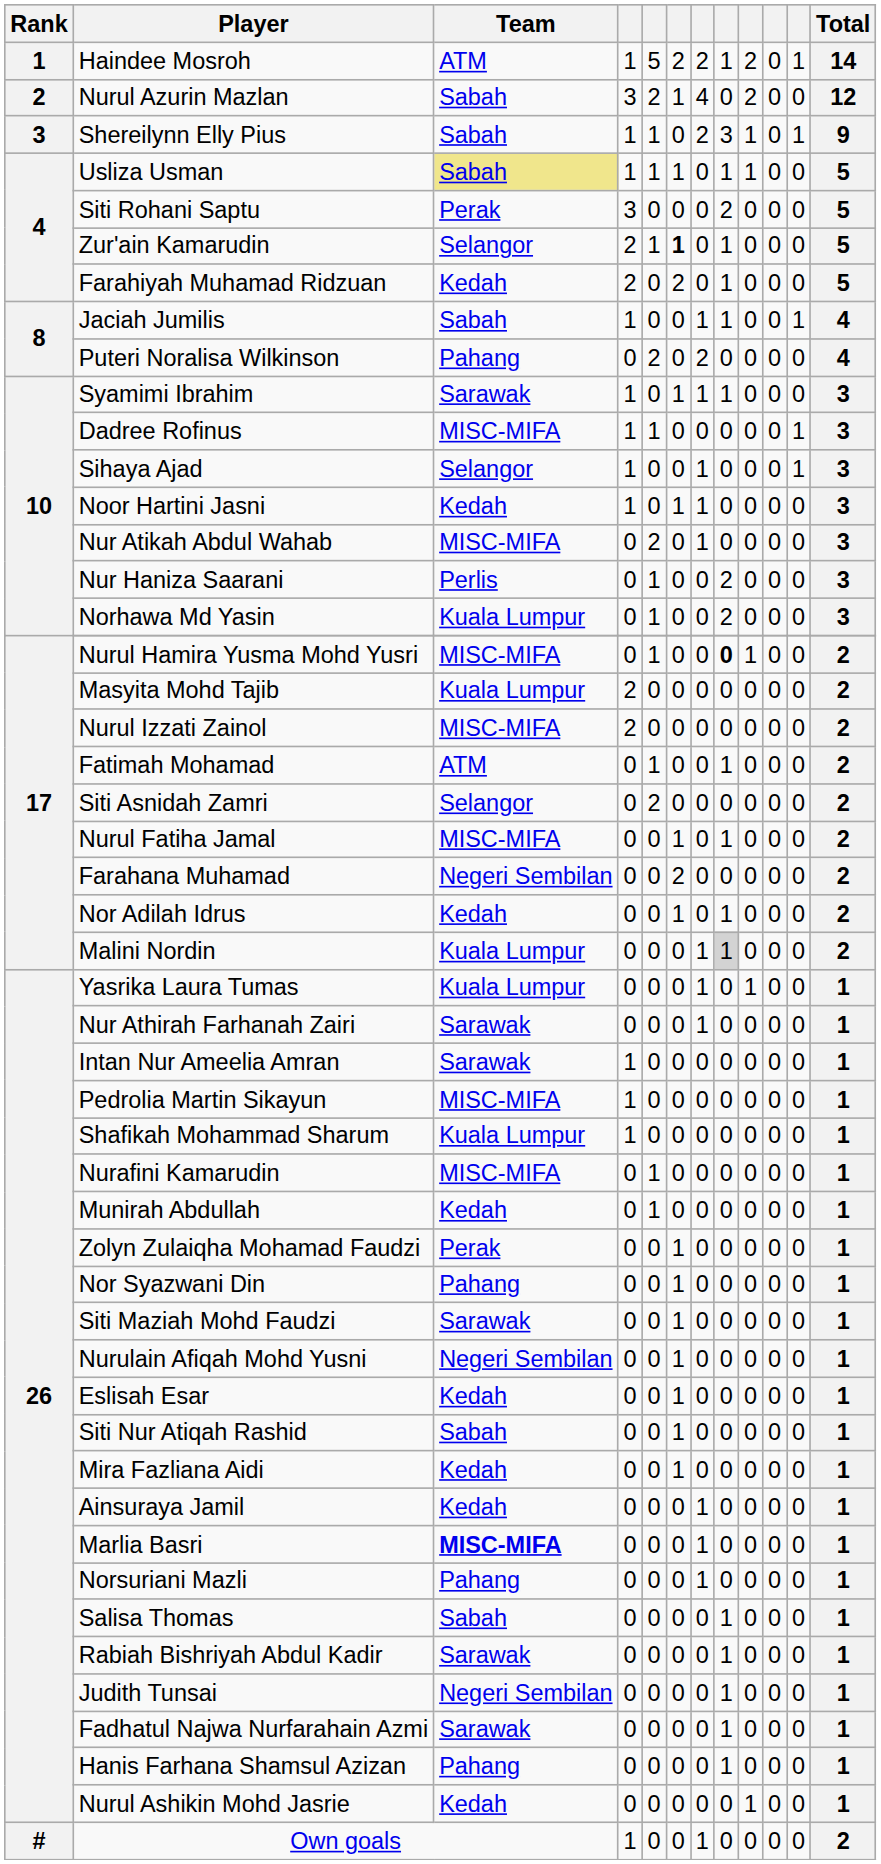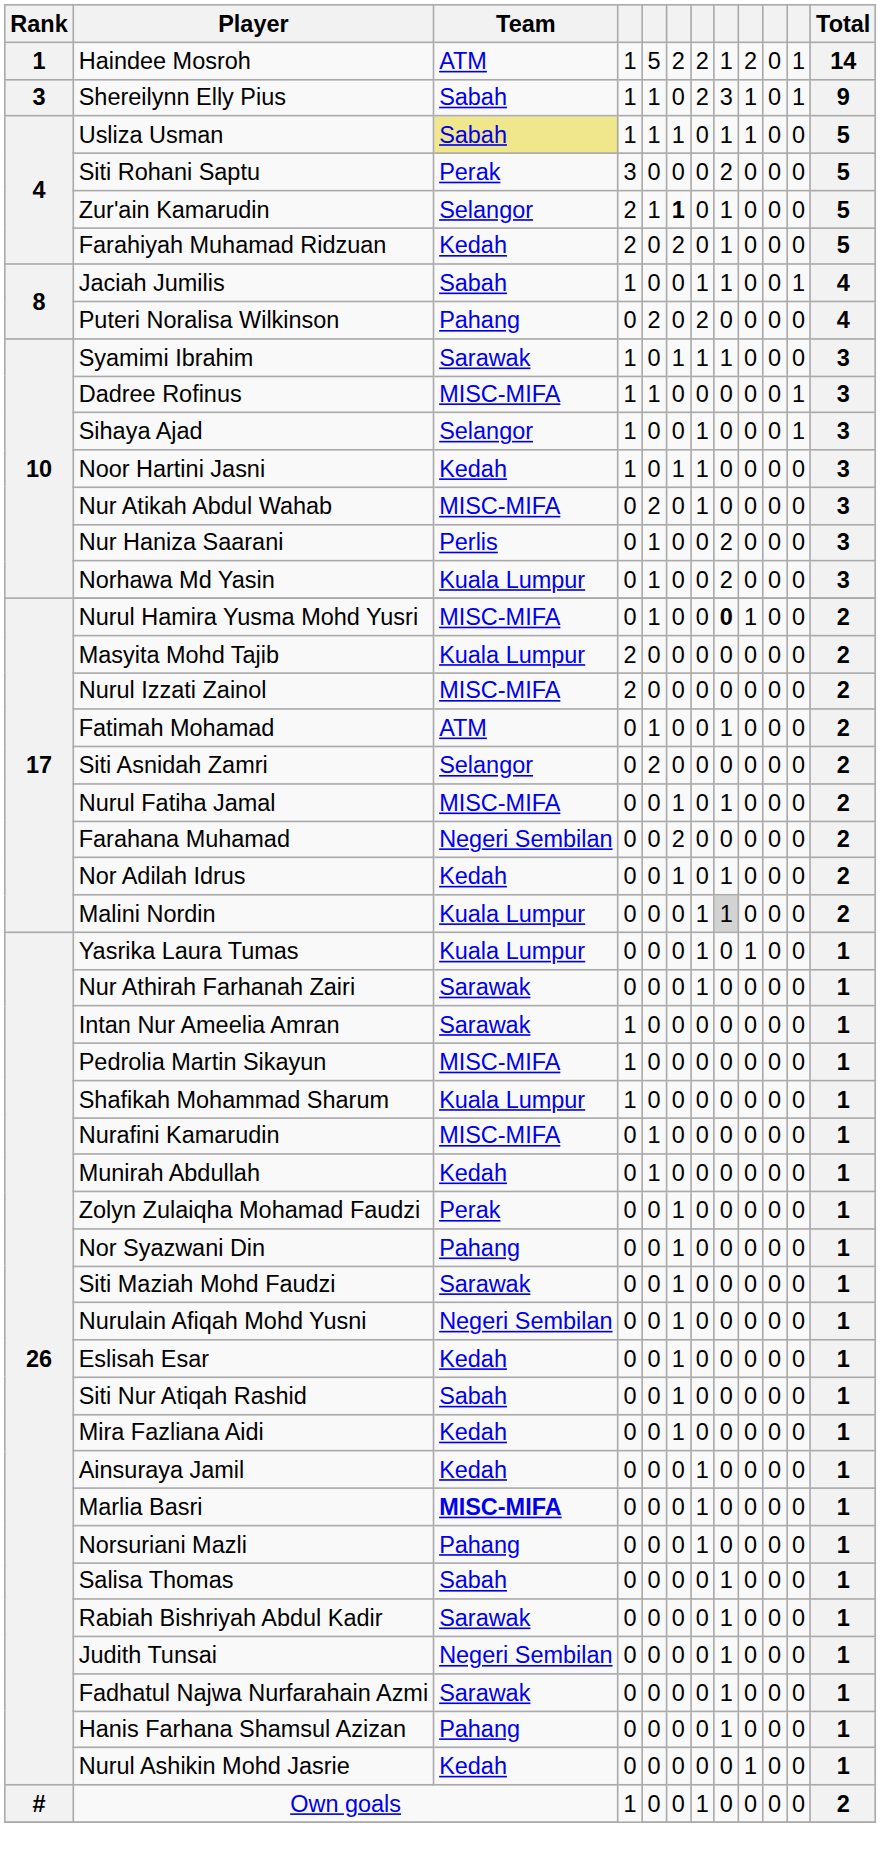 <table class="wikitable" style="text-align:center; font-size:90%">
 <tr>
 <th>Rank</th>
 <th>Player</th>
 <th>Team</th>
 <th></th>
 <th></th>
 <th></th>
 <th></th>
 <th></th>
 <th></th>
 <th></th>
 <th></th>
 <th>Total</th>
 </tr>
 <tr>
 <th>1</th>
 <td align=left>Haindee Mosroh</td>
 <td align=left> <a href='#'>ATM</a></td>
 <td>1</td>
 <td>5</td>
 <td>2</td>
 <td>2</td>
 <td>1</td>
 <td>2</td>
 <td>0</td>
 <td>1</td>
 <th>14</th>
-</tr>
-<tr>
-<th rowspan=1>2</th>
-<td align=left>Nurul Azurin Mazlan</td>
-<td align=left> <a href='#'>Sabah</a></td>
-<td>3</td>
-<td>2</td>
-<td>1</td>
-<td>4</td>
-<td>0</td>
-<td>2</td>
-<td>0</td>
-<td>0</td>
-<th>12</th>
 </tr>
 <tr>
 <th rowspan=1>3</th>
 <td align=left>Shereilynn Elly Pius</td>
 <td align=left> <a href='#'>Sabah</a></td>
 <td>1</td>
 <td>1</td>
 <td>0</td>
 <td>2</td>
 <td>3</td>
 <td>1</td>
 <td>0</td>
 <td>1</td>
 <th>9</th>
 </tr>
 <tr>
 <th rowspan=4>4</th>
 <td align=left>Usliza Usman</td>
 <td align=left style="background: khaki;"> <a href='#'>Sabah</a></td>
 <td>1</td>
 <td>1</td>
 <td>1</td>
 <td>0</td>
 <td>1</td>
 <td>1</td>
 <td>0</td>
 <td>0</td>
 <th>5</th>
 </tr>
 <tr>
 <td align=left>Siti Rohani Saptu</td>
 <td align=left> <a href='#'>Perak</a></td>
 <td>3</td>
 <td>0</td>
 <td>0</td>
 <td>0</td>
 <td>2</td>
 <td>0</td>
 <td>0</td>
 <td>0</td>
 <th>5</th>
 </tr>
 <tr>
 <td align=left>Zur'ain Kamarudin</td>
 <td align=left> <a href='#'>Selangor</a></td>
 <td>2</td>
 <td>1</td>
 <td><strong>1</strong></td>
 <td>0</td>
 <td>1</td>
 <td>0</td>
 <td>0</td>
 <td>0</td>
 <th>5</th>
 </tr>
 <tr>
 <td align=left>Farahiyah Muhamad Ridzuan</td>
 <td align=left> <a href='#'>Kedah</a></td>
 <td>2</td>
 <td>0</td>
 <td>2</td>
 <td>0</td>
 <td>1</td>
 <td>0</td>
 <td>0</td>
 <td>0</td>
 <th>5</th>
 </tr>
 <tr>
 <th rowspan=2>8</th>
 <td align=left>Jaciah Jumilis</td>
 <td align=left> <a href='#'>Sabah</a></td>
 <td>1</td>
 <td>0</td>
 <td>0</td>
 <td>1</td>
 <td>1</td>
 <td>0</td>
 <td>0</td>
 <td>1</td>
 <th>4</th>
 </tr>
 <tr>
 <td align=left>Puteri Noralisa Wilkinson</td>
 <td align=left> <a href='#'>Pahang</a></td>
 <td>0</td>
 <td>2</td>
 <td>0</td>
 <td>2</td>
 <td>0</td>
 <td>0</td>
 <td>0</td>
 <td>0</td>
 <th>4</th>
 </tr>
 <tr>
 <th rowspan=7>10</th>
 <td align=left>Syamimi Ibrahim</td>
 <td align=left> <a href='#'>Sarawak</a></td>
 <td>1</td>
 <td>0</td>
 <td>1</td>
 <td>1</td>
 <td>1</td>
 <td>0</td>
 <td>0</td>
 <td>0</td>
 <th>3</th>
 </tr>
 <tr>
 <td align=left>Dadree Rofinus</td>
 <td align=left> <a href='#'>MISC-MIFA</a></td>
 <td>1</td>
 <td>1</td>
 <td>0</td>
 <td>0</td>
 <td>0</td>
 <td>0</td>
 <td>0</td>
 <td>1</td>
 <th>3</th>
 </tr>
 <tr>
 <td align=left>Sihaya Ajad</td>
 <td align=left> <a href='#'>Selangor</a></td>
 <td>1</td>
 <td>0</td>
 <td>0</td>
 <td>1</td>
 <td>0</td>
 <td>0</td>
 <td>0</td>
 <td>1</td>
 <th>3</th>
 </tr>
 <tr>
 <td align=left>Noor Hartini Jasni</td>
 <td align=left> <a href='#'>Kedah</a></td>
 <td>1</td>
 <td>0</td>
 <td>1</td>
 <td>1</td>
 <td>0</td>
 <td>0</td>
 <td>0</td>
 <td>0</td>
 <th>3</th>
 </tr>
 <tr>
 <td align=left>Nur Atikah Abdul Wahab</td>
 <td align=left> <a href='#'>MISC-MIFA</a></td>
 <td>0</td>
 <td>2</td>
 <td>0</td>
 <td>1</td>
 <td>0</td>
 <td>0</td>
 <td>0</td>
 <td>0</td>
 <th>3</th>
 </tr>
 <tr>
 <td align=left>Nur Haniza Saarani</td>
 <td align=left> <a href='#'>Perlis</a></td>
 <td>0</td>
 <td>1</td>
 <td>0</td>
 <td>0</td>
 <td>2</td>
 <td>0</td>
 <td>0</td>
 <td>0</td>
 <th>3</th>
 </tr>
 <tr>
 <td align=left>Norhawa Md Yasin</td>
 <td align=left> <a href='#'>Kuala Lumpur</a></td>
 <td>0</td>
 <td>1</td>
 <td>0</td>
 <td>0</td>
 <td>2</td>
 <td>0</td>
 <td>0</td>
 <td>0</td>
 <th>3</th>
 </tr>
 <tr>
 <th rowspan=10>17</th>
 </tr>
 <tr>
 <td align=left>Nurul Hamira Yusma Mohd Yusri</td>
 <td align=left> <a href='#'>MISC-MIFA</a></td>
 <td>0</td>
 <td>1</td>
 <td>0</td>
 <td>0</td>
 <td><strong>0</strong></td>
 <td>1</td>
 <td>0</td>
 <td>0</td>
 <th>2</th>
 </tr>
 <tr>
 <td align=left>Masyita Mohd Tajib</td>
 <td align=left> <a href='#'>Kuala Lumpur</a></td>
 <td>2</td>
 <td>0</td>
 <td>0</td>
 <td>0</td>
 <td>0</td>
 <td>0</td>
 <td>0</td>
 <td>0</td>
 <th>2</th>
 </tr>
 <tr>
 <td align=left>Nurul Izzati Zainol</td>
 <td align=left> <a href='#'>MISC-MIFA</a></td>
 <td>2</td>
 <td>0</td>
 <td>0</td>
 <td>0</td>
 <td>0</td>
 <td>0</td>
 <td>0</td>
 <td>0</td>
 <th>2</th>
 </tr>
 <tr>
 <td align=left>Fatimah Mohamad</td>
 <td align=left> <a href='#'>ATM</a></td>
 <td>0</td>
 <td>1</td>
 <td>0</td>
 <td>0</td>
 <td>1</td>
 <td>0</td>
 <td>0</td>
 <td>0</td>
 <th>2</th>
 </tr>
 <tr>
 <td align=left>Siti Asnidah Zamri</td>
 <td align=left> <a href='#'>Selangor</a></td>
 <td>0</td>
 <td>2</td>
 <td>0</td>
 <td>0</td>
 <td>0</td>
 <td>0</td>
 <td>0</td>
 <td>0</td>
 <th>2</th>
 </tr>
 <tr>
 <td align=left>Nurul Fatiha Jamal</td>
 <td align=left> <a href='#'>MISC-MIFA</a></td>
 <td>0</td>
 <td>0</td>
 <td>1</td>
 <td>0</td>
 <td>1</td>
 <td>0</td>
 <td>0</td>
 <td>0</td>
 <th>2</th>
 </tr>
 <tr>
 <td align=left>Farahana Muhamad</td>
 <td align=left> <a href='#'>Negeri Sembilan</a></td>
 <td>0</td>
 <td>0</td>
 <td>2</td>
 <td>0</td>
 <td>0</td>
 <td>0</td>
 <td>0</td>
 <td>0</td>
 <th>2</th>
 </tr>
 <tr>
 <td align=left>Nor Adilah Idrus</td>
 <td align=left> <a href='#'>Kedah</a></td>
 <td>0</td>
 <td>0</td>
 <td>1</td>
 <td>0</td>
 <td>1</td>
 <td>0</td>
 <td>0</td>
 <td>0</td>
 <th>2</th>
 </tr>
 <tr>
 <td align=left>Malini Nordin</td>
 <td align=left> <a href='#'>Kuala Lumpur</a></td>
 <td>0</td>
 <td>0</td>
 <td>0</td>
 <td>1</td>
 <td style="background: lightgrey;">1</td>
 <td>0</td>
 <td>0</td>
 <td>0</td>
 <th>2</th>
 </tr>
 <tr>
 <th rowspan=23>26</th>
 <td align=left>Yasrika Laura Tumas</td>
 <td align=left> <a href='#'>Kuala Lumpur</a></td>
 <td>0</td>
 <td>0</td>
 <td>0</td>
 <td>1</td>
 <td>0</td>
 <td>1</td>
 <td>0</td>
 <td>0</td>
 <th>1</th>
 </tr>
 <tr>
 <td align=left>Nur Athirah Farhanah Zairi</td>
 <td align=left> <a href='#'>Sarawak</a></td>
 <td>0</td>
 <td>0</td>
 <td>0</td>
 <td>1</td>
 <td>0</td>
 <td>0</td>
 <td>0</td>
 <td>0</td>
 <th>1</th>
 </tr>
 <tr>
 <td align=left>Intan Nur Ameelia Amran</td>
 <td align=left> <a href='#'>Sarawak</a></td>
 <td>1</td>
 <td>0</td>
 <td>0</td>
 <td>0</td>
 <td>0</td>
 <td>0</td>
 <td>0</td>
 <td>0</td>
 <th>1</th>
 </tr>
 <tr>
 <td align=left>Pedrolia Martin Sikayun</td>
 <td align=left> <a href='#'>MISC-MIFA</a></td>
 <td>1</td>
 <td>0</td>
 <td>0</td>
 <td>0</td>
 <td>0</td>
 <td>0</td>
 <td>0</td>
 <td>0</td>
 <th>1</th>
 </tr>
 <tr>
 <td align=left>Shafikah Mohammad Sharum</td>
 <td align=left> <a href='#'>Kuala Lumpur</a></td>
 <td>1</td>
 <td>0</td>
 <td>0</td>
 <td>0</td>
 <td>0</td>
 <td>0</td>
 <td>0</td>
 <td>0</td>
 <th>1</th>
 </tr>
 <tr>
 <td align=left>Nurafini Kamarudin</td>
 <td align=left> <a href='#'>MISC-MIFA</a></td>
 <td>0</td>
 <td>1</td>
 <td>0</td>
 <td>0</td>
 <td>0</td>
 <td>0</td>
 <td>0</td>
 <td>0</td>
 <th>1</th>
 </tr>
 <tr>
 <td align=left>Munirah Abdullah</td>
 <td align=left> <a href='#'>Kedah</a></td>
 <td>0</td>
 <td>1</td>
 <td>0</td>
 <td>0</td>
 <td>0</td>
 <td>0</td>
 <td>0</td>
 <td>0</td>
 <th>1</th>
 </tr>
 <tr>
 <td align=left>Zolyn Zulaiqha Mohamad Faudzi</td>
 <td align=left> <a href='#'>Perak</a></td>
 <td>0</td>
 <td>0</td>
 <td>1</td>
 <td>0</td>
 <td>0</td>
 <td>0</td>
 <td>0</td>
 <td>0</td>
 <th>1</th>
 </tr>
 <tr>
 <td align=left>Nor Syazwani Din</td>
 <td align=left> <a href='#'>Pahang</a></td>
 <td>0</td>
 <td>0</td>
 <td>1</td>
 <td>0</td>
 <td>0</td>
 <td>0</td>
 <td>0</td>
 <td>0</td>
 <th>1</th>
 </tr>
 <tr>
 <td align=left>Siti Maziah Mohd Faudzi</td>
 <td align=left> <a href='#'>Sarawak</a></td>
 <td>0</td>
 <td>0</td>
 <td>1</td>
 <td>0</td>
 <td>0</td>
 <td>0</td>
 <td>0</td>
 <td>0</td>
 <th>1</th>
 </tr>
 <tr>
 <td align=left>Nurulain Afiqah Mohd Yusni</td>
 <td align=left> <a href='#'>Negeri Sembilan</a></td>
 <td>0</td>
 <td>0</td>
 <td>1</td>
 <td>0</td>
 <td>0</td>
 <td>0</td>
 <td>0</td>
 <td>0</td>
 <th>1</th>
 </tr>
 <tr>
 <td align=left>Eslisah Esar</td>
 <td align=left> <a href='#'>Kedah</a></td>
 <td>0</td>
 <td>0</td>
 <td>1</td>
 <td>0</td>
 <td>0</td>
 <td>0</td>
 <td>0</td>
 <td>0</td>
 <th>1</th>
 </tr>
 <tr>
 <td align=left>Siti Nur Atiqah Rashid</td>
 <td align=left> <a href='#'>Sabah</a></td>
 <td>0</td>
 <td>0</td>
 <td>1</td>
 <td>0</td>
 <td>0</td>
 <td>0</td>
 <td>0</td>
 <td>0</td>
 <th>1</th>
 </tr>
 <tr>
 <td align=left>Mira Fazliana Aidi</td>
 <td align=left> <a href='#'>Kedah</a></td>
 <td>0</td>
 <td>0</td>
 <td>1</td>
 <td>0</td>
 <td>0</td>
 <td>0</td>
 <td>0</td>
 <td>0</td>
 <th>1</th>
 </tr>
 <tr>
 <td align=left>Ainsuraya Jamil</td>
 <td align=left> <a href='#'>Kedah</a></td>
 <td>0</td>
 <td>0</td>
 <td>0</td>
 <td>1</td>
 <td>0</td>
 <td>0</td>
 <td>0</td>
 <td>0</td>
 <th>1</th>
 </tr>
 <tr>
 <td align=left>Marlia Basri</td>
 <td align=left><strong> <a href='#'>MISC-MIFA</a></strong></td>
 <td>0</td>
 <td>0</td>
 <td>0</td>
 <td>1</td>
 <td>0</td>
 <td>0</td>
 <td>0</td>
 <td>0</td>
 <th>1</th>
 </tr>
 <tr>
 <td align=left>Norsuriani Mazli</td>
 <td align=left> <a href='#'>Pahang</a></td>
 <td>0</td>
 <td>0</td>
 <td>0</td>
 <td>1</td>
 <td>0</td>
 <td>0</td>
 <td>0</td>
 <td>0</td>
 <th>1</th>
 </tr>
 <tr>
 <td align=left>Salisa Thomas</td>
 <td align=left> <a href='#'>Sabah</a></td>
 <td>0</td>
 <td>0</td>
 <td>0</td>
 <td>0</td>
 <td>1</td>
 <td>0</td>
 <td>0</td>
 <td>0</td>
 <th>1</th>
 </tr>
 <tr>
 <td align=left>Rabiah Bishriyah Abdul Kadir</td>
 <td align=left> <a href='#'>Sarawak</a></td>
 <td>0</td>
 <td>0</td>
 <td>0</td>
 <td>0</td>
 <td>1</td>
 <td>0</td>
 <td>0</td>
 <td>0</td>
 <th>1</th>
 </tr>
 <tr>
 <td align=left>Judith Tunsai</td>
 <td align=left> <a href='#'>Negeri Sembilan</a></td>
 <td>0</td>
 <td>0</td>
 <td>0</td>
 <td>0</td>
 <td>1</td>
 <td>0</td>
 <td>0</td>
 <td>0</td>
 <th>1</th>
 </tr>
 <tr>
 <td align=left>Fadhatul Najwa Nurfarahain Azmi</td>
 <td align=left> <a href='#'>Sarawak</a></td>
 <td>0</td>
 <td>0</td>
 <td>0</td>
 <td>0</td>
 <td>1</td>
 <td>0</td>
 <td>0</td>
 <td>0</td>
 <th>1</th>
 </tr>
 <tr>
 <td align=left>Hanis Farhana Shamsul Azizan</td>
 <td align=left> <a href='#'>Pahang</a></td>
 <td>0</td>
 <td>0</td>
 <td>0</td>
 <td>0</td>
 <td>1</td>
 <td>0</td>
 <td>0</td>
 <td>0</td>
 <th>1</th>
 </tr>
 <tr>
 <td align=left>Nurul Ashikin Mohd Jasrie</td>
 <td align=left> <a href='#'>Kedah</a></td>
 <td>0</td>
 <td>0</td>
 <td>0</td>
 <td>0</td>
 <td>0</td>
 <td>1</td>
 <td>0</td>
 <td>0</td>
 <th>1</th>
 </tr>
 <tr>
 <th>#</th>
 <td colspan="2"><a href='#'>Own goals</a></td>
 <td rowspan=4>1</td>
 <td>0</td>
 <td>0</td>
 <td>1</td>
 <td>0</td>
 <td>0</td>
 <td>0</td>
 <td>0</td>
 <th>2</th>
 </tr>
 <tr>
 </tr>
 </table>
